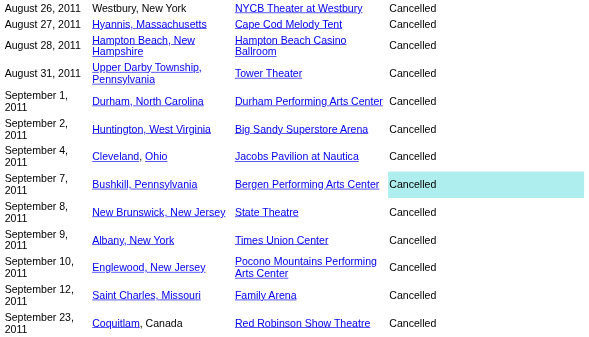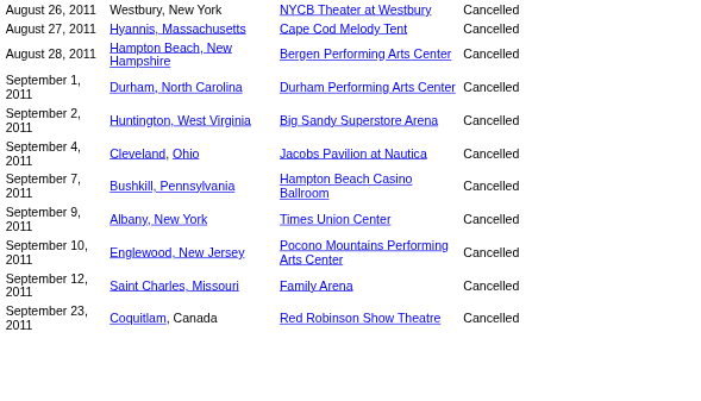 <table cellpadding="2" style="border:0 solid darkgrey;">
 <tr>
 <th style="width:150px;"></th>
 <th style="width:260px;"></th>
 <th style="width:300px;"></th>
 <th style="width:400px;"></th>
 </tr>
 <tr border="0">
 <td>August 26, 2011</td>
 <td>Westbury, New York</td>
 <td><a href='#'>NYCB Theater at Westbury</a></td>
 <td>Cancelled</td>
 </tr>
 <tr>
 <td>August 27, 2011</td>
 <td><a href='#'>Hyannis, Massachusetts</a></td>
 <td><a href='#'>Cape Cod Melody Tent</a></td>
 <td>Cancelled</td>
 </tr>
 <tr>
 <td>August 28, 2011</td>
 <td><a href='#'>Hampton Beach, New Hampshire</a></td>
-<td><a href='#'>Hampton Beach Casino Ballroom</a></td>
-<td>Cancelled</td>
-</tr>
-<tr>
-<td>August 31, 2011</td>
-<td><a href='#'>Upper Darby Township, Pennsylvania</a></td>
-<td><a href='#'>Tower Theater</a></td>
+<td><a href='#'>Bergen Performing Arts Center</a></td>
 <td>Cancelled</td>
 </tr>
 <tr>
 <td>September 1, 2011</td>
 <td><a href='#'>Durham, North Carolina</a></td>
 <td><a href='#'>Durham Performing Arts Center</a></td>
 <td>Cancelled</td>
 </tr>
 <tr>
 <td>September 2, 2011</td>
 <td><a href='#'>Huntington, West Virginia</a></td>
 <td><a href='#'>Big Sandy Superstore Arena</a></td>
 <td>Cancelled</td>
 </tr>
 <tr>
 <td>September 4, 2011</td>
 <td><a href='#'>Cleveland</a>, <a href='#'>Ohio</a></td>
 <td><a href='#'>Jacobs Pavilion at Nautica</a></td>
 <td>Cancelled</td>
 </tr>
 <tr>
 <td>September 7, 2011</td>
 <td><a href='#'>Bushkill, Pennsylvania</a></td>
-<td><a href='#'>Bergen Performing Arts Center</a></td>
-<td style="background: paleturquoise;">Cancelled</td>
-</tr>
-<tr>
-<td>September 8, 2011</td>
-<td><a href='#'>New Brunswick, New Jersey</a></td>
-<td><a href='#'>State Theatre</a></td>
+<td><a href='#'>Hampton Beach Casino Ballroom</a></td>
 <td>Cancelled</td>
 </tr>
 <tr>
 <td>September 9, 2011</td>
 <td><a href='#'>Albany, New York</a></td>
 <td><a href='#'>Times Union Center</a></td>
 <td>Cancelled</td>
 </tr>
 <tr>
 <td>September 10, 2011</td>
 <td><a href='#'>Englewood, New Jersey</a></td>
 <td><a href='#'>Pocono Mountains Performing Arts Center</a></td>
 <td>Cancelled</td>
 </tr>
 <tr>
 <td>September 12, 2011</td>
 <td><a href='#'>Saint Charles, Missouri</a></td>
 <td><a href='#'>Family Arena</a></td>
 <td>Cancelled</td>
 </tr>
 <tr>
 <td>September 23, 2011</td>
 <td><a href='#'>Coquitlam</a>, Canada</td>
 <td><a href='#'>Red Robinson Show Theatre</a></td>
 <td>Cancelled</td>
 </tr>
 <tr>
 </tr>
 </table>
